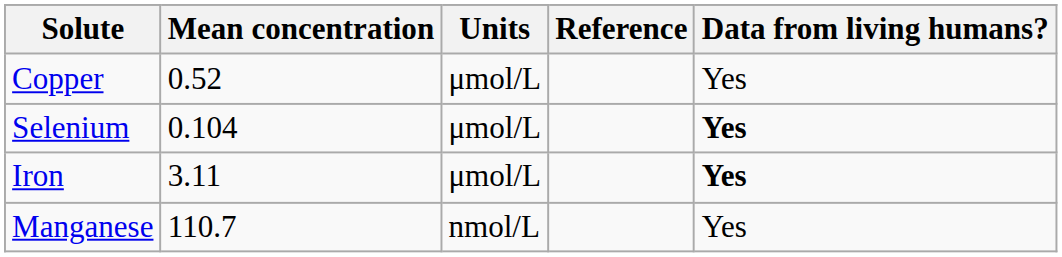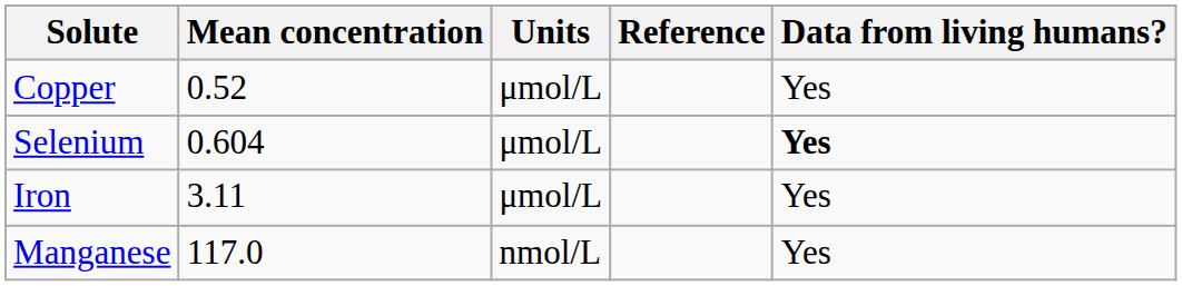 <table class="wikitable">
 <tr>
 <th>Solute</th>
 <th>Mean concentration</th>
 <th>Units</th>
 <th>Reference</th>
 <th>Data from living humans?</th>
 </tr>
 <tr>
 <td><a href='#'>Copper</a></td>
 <td>0.52</td>
 <td>μmol/L</td>
 <td></td>
 <td>Yes</td>
 </tr>
 <tr>
 <td><a href='#'>Selenium</a></td>
-<td>0.104</td>
+<td>0.604</td>
 <td>μmol/L</td>
 <td></td>
 <td><strong>Yes</strong></td>
 </tr>
 <tr>
 <td><a href='#'>Iron</a></td>
 <td>3.11</td>
 <td>μmol/L</td>
 <td></td>
-<td><strong>Yes</strong></td>
+<td>Yes</td>
 </tr>
 <tr>
 <td><a href='#'>Manganese</a></td>
-<td>110.7</td>
+<td>117.0</td>
 <td>nmol/L</td>
 <td></td>
 <td>Yes</td>
 </tr>
 </table>
